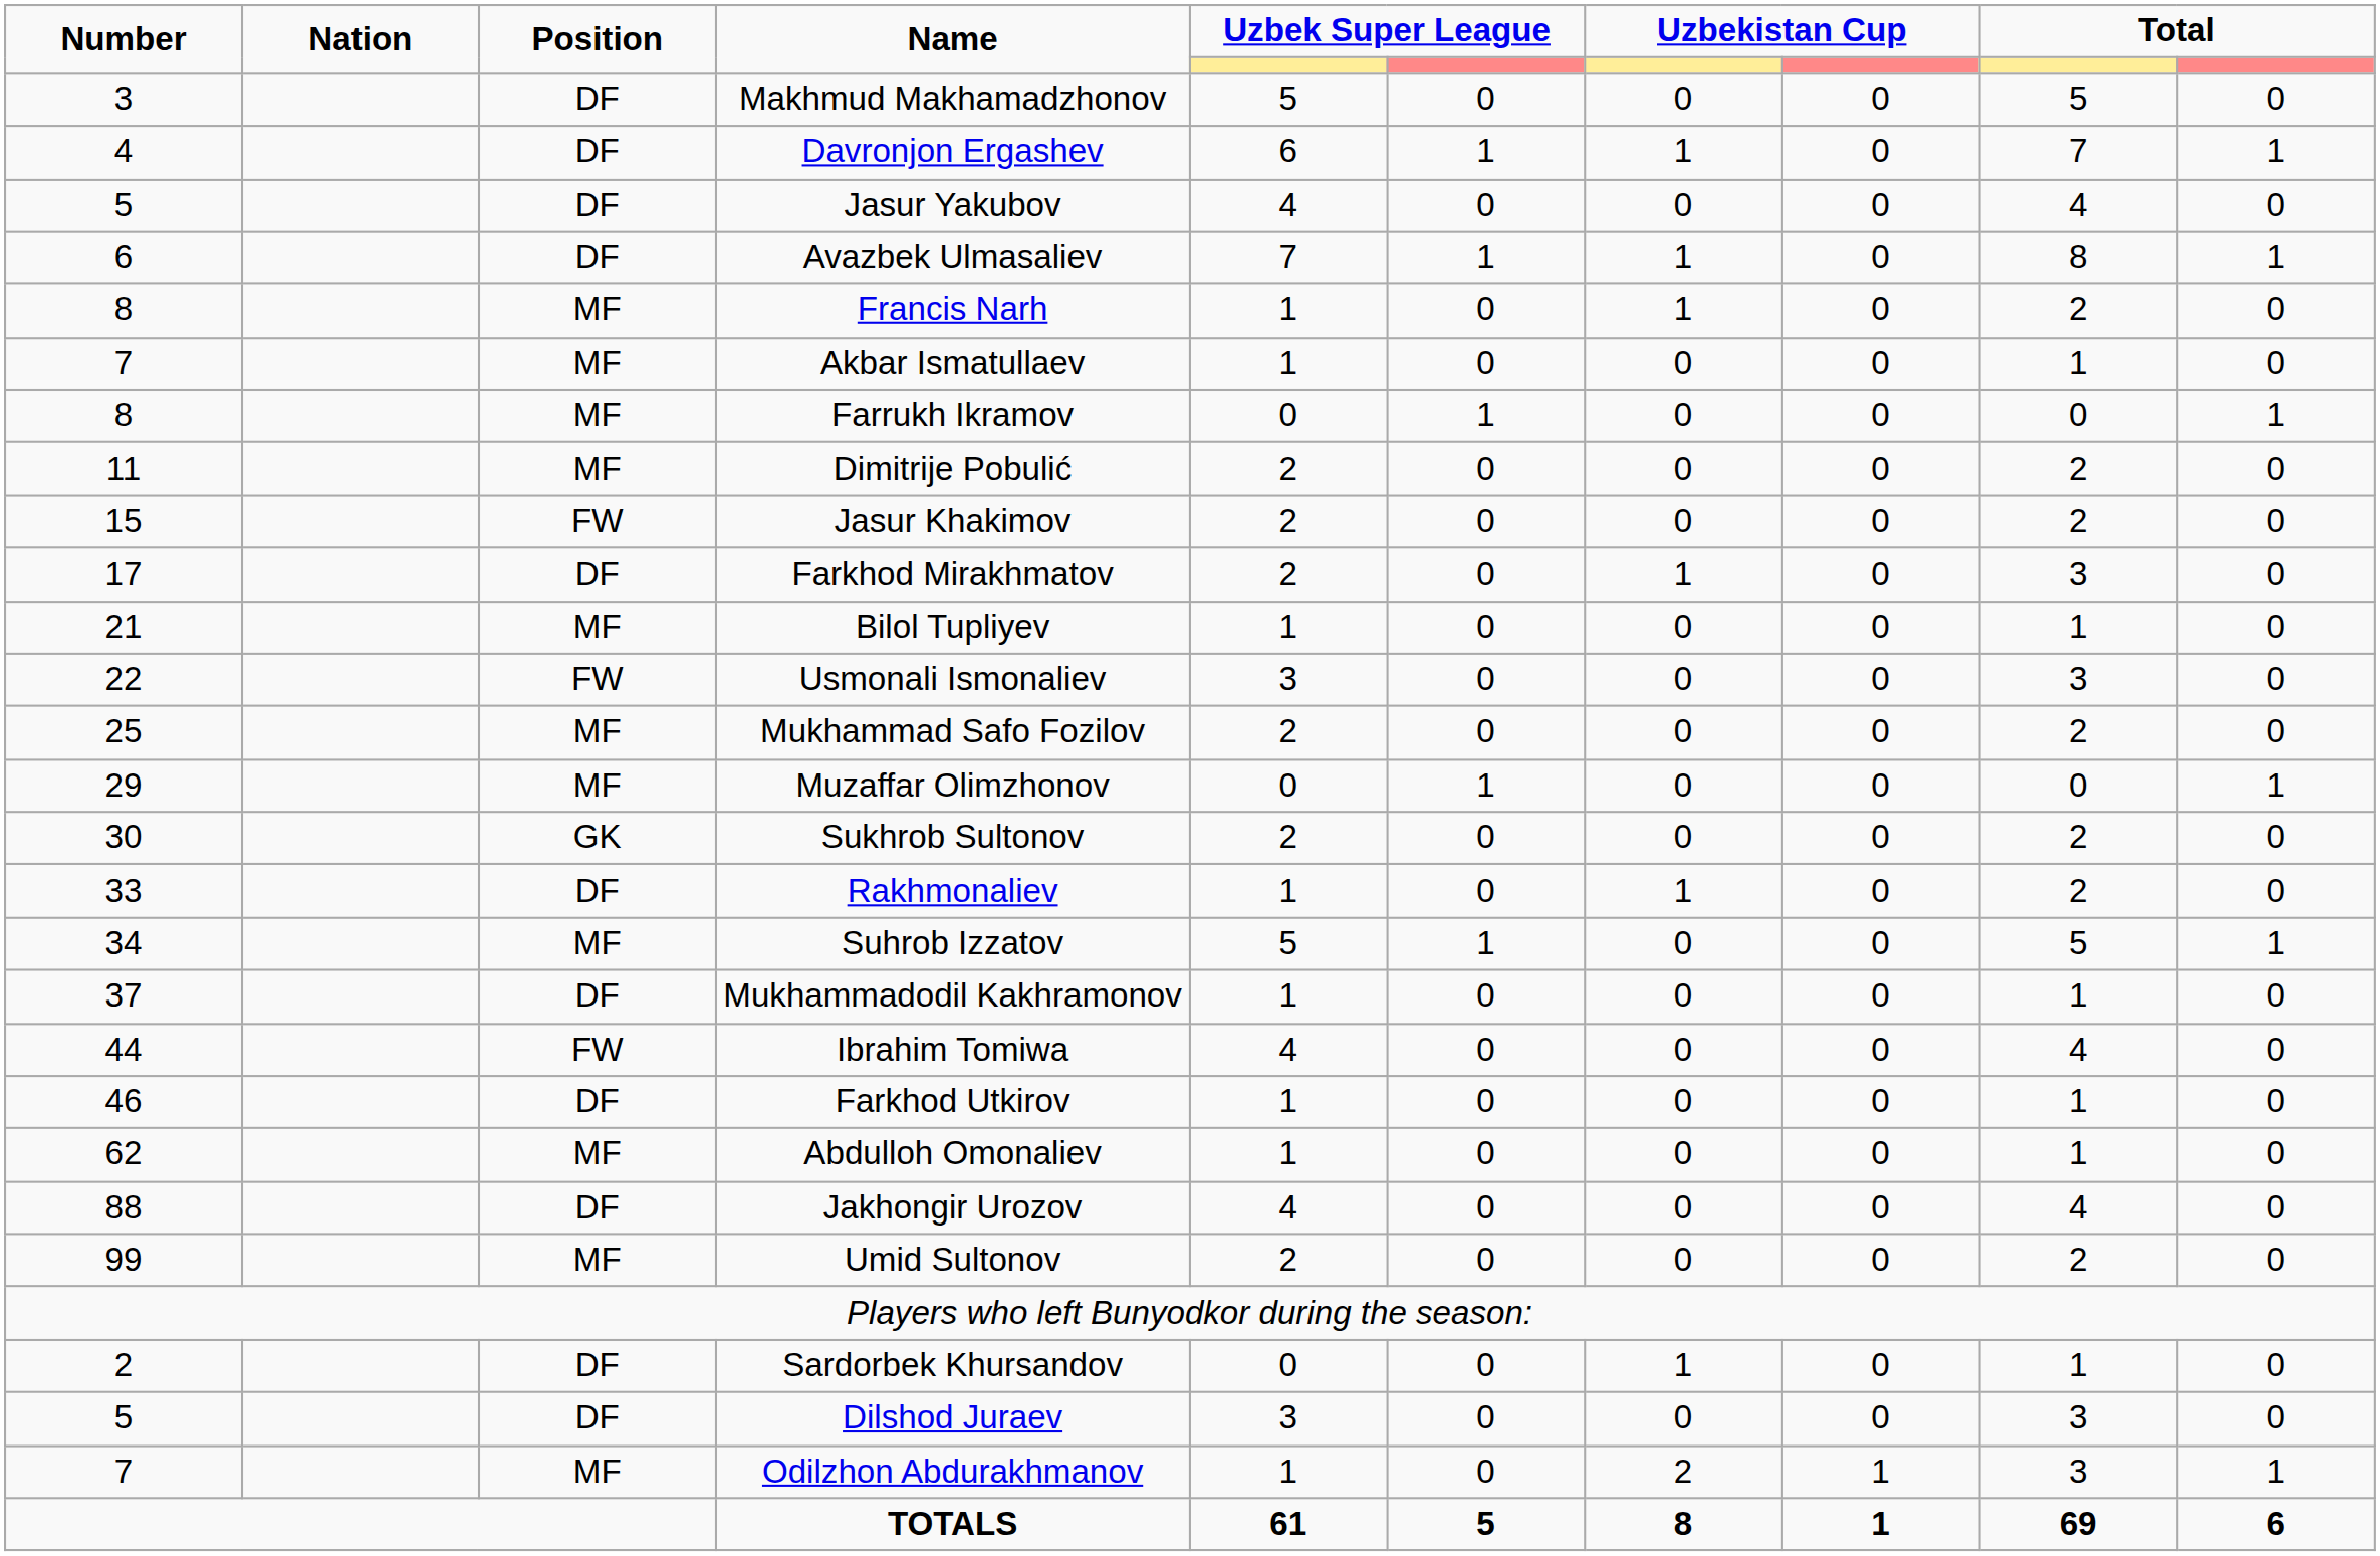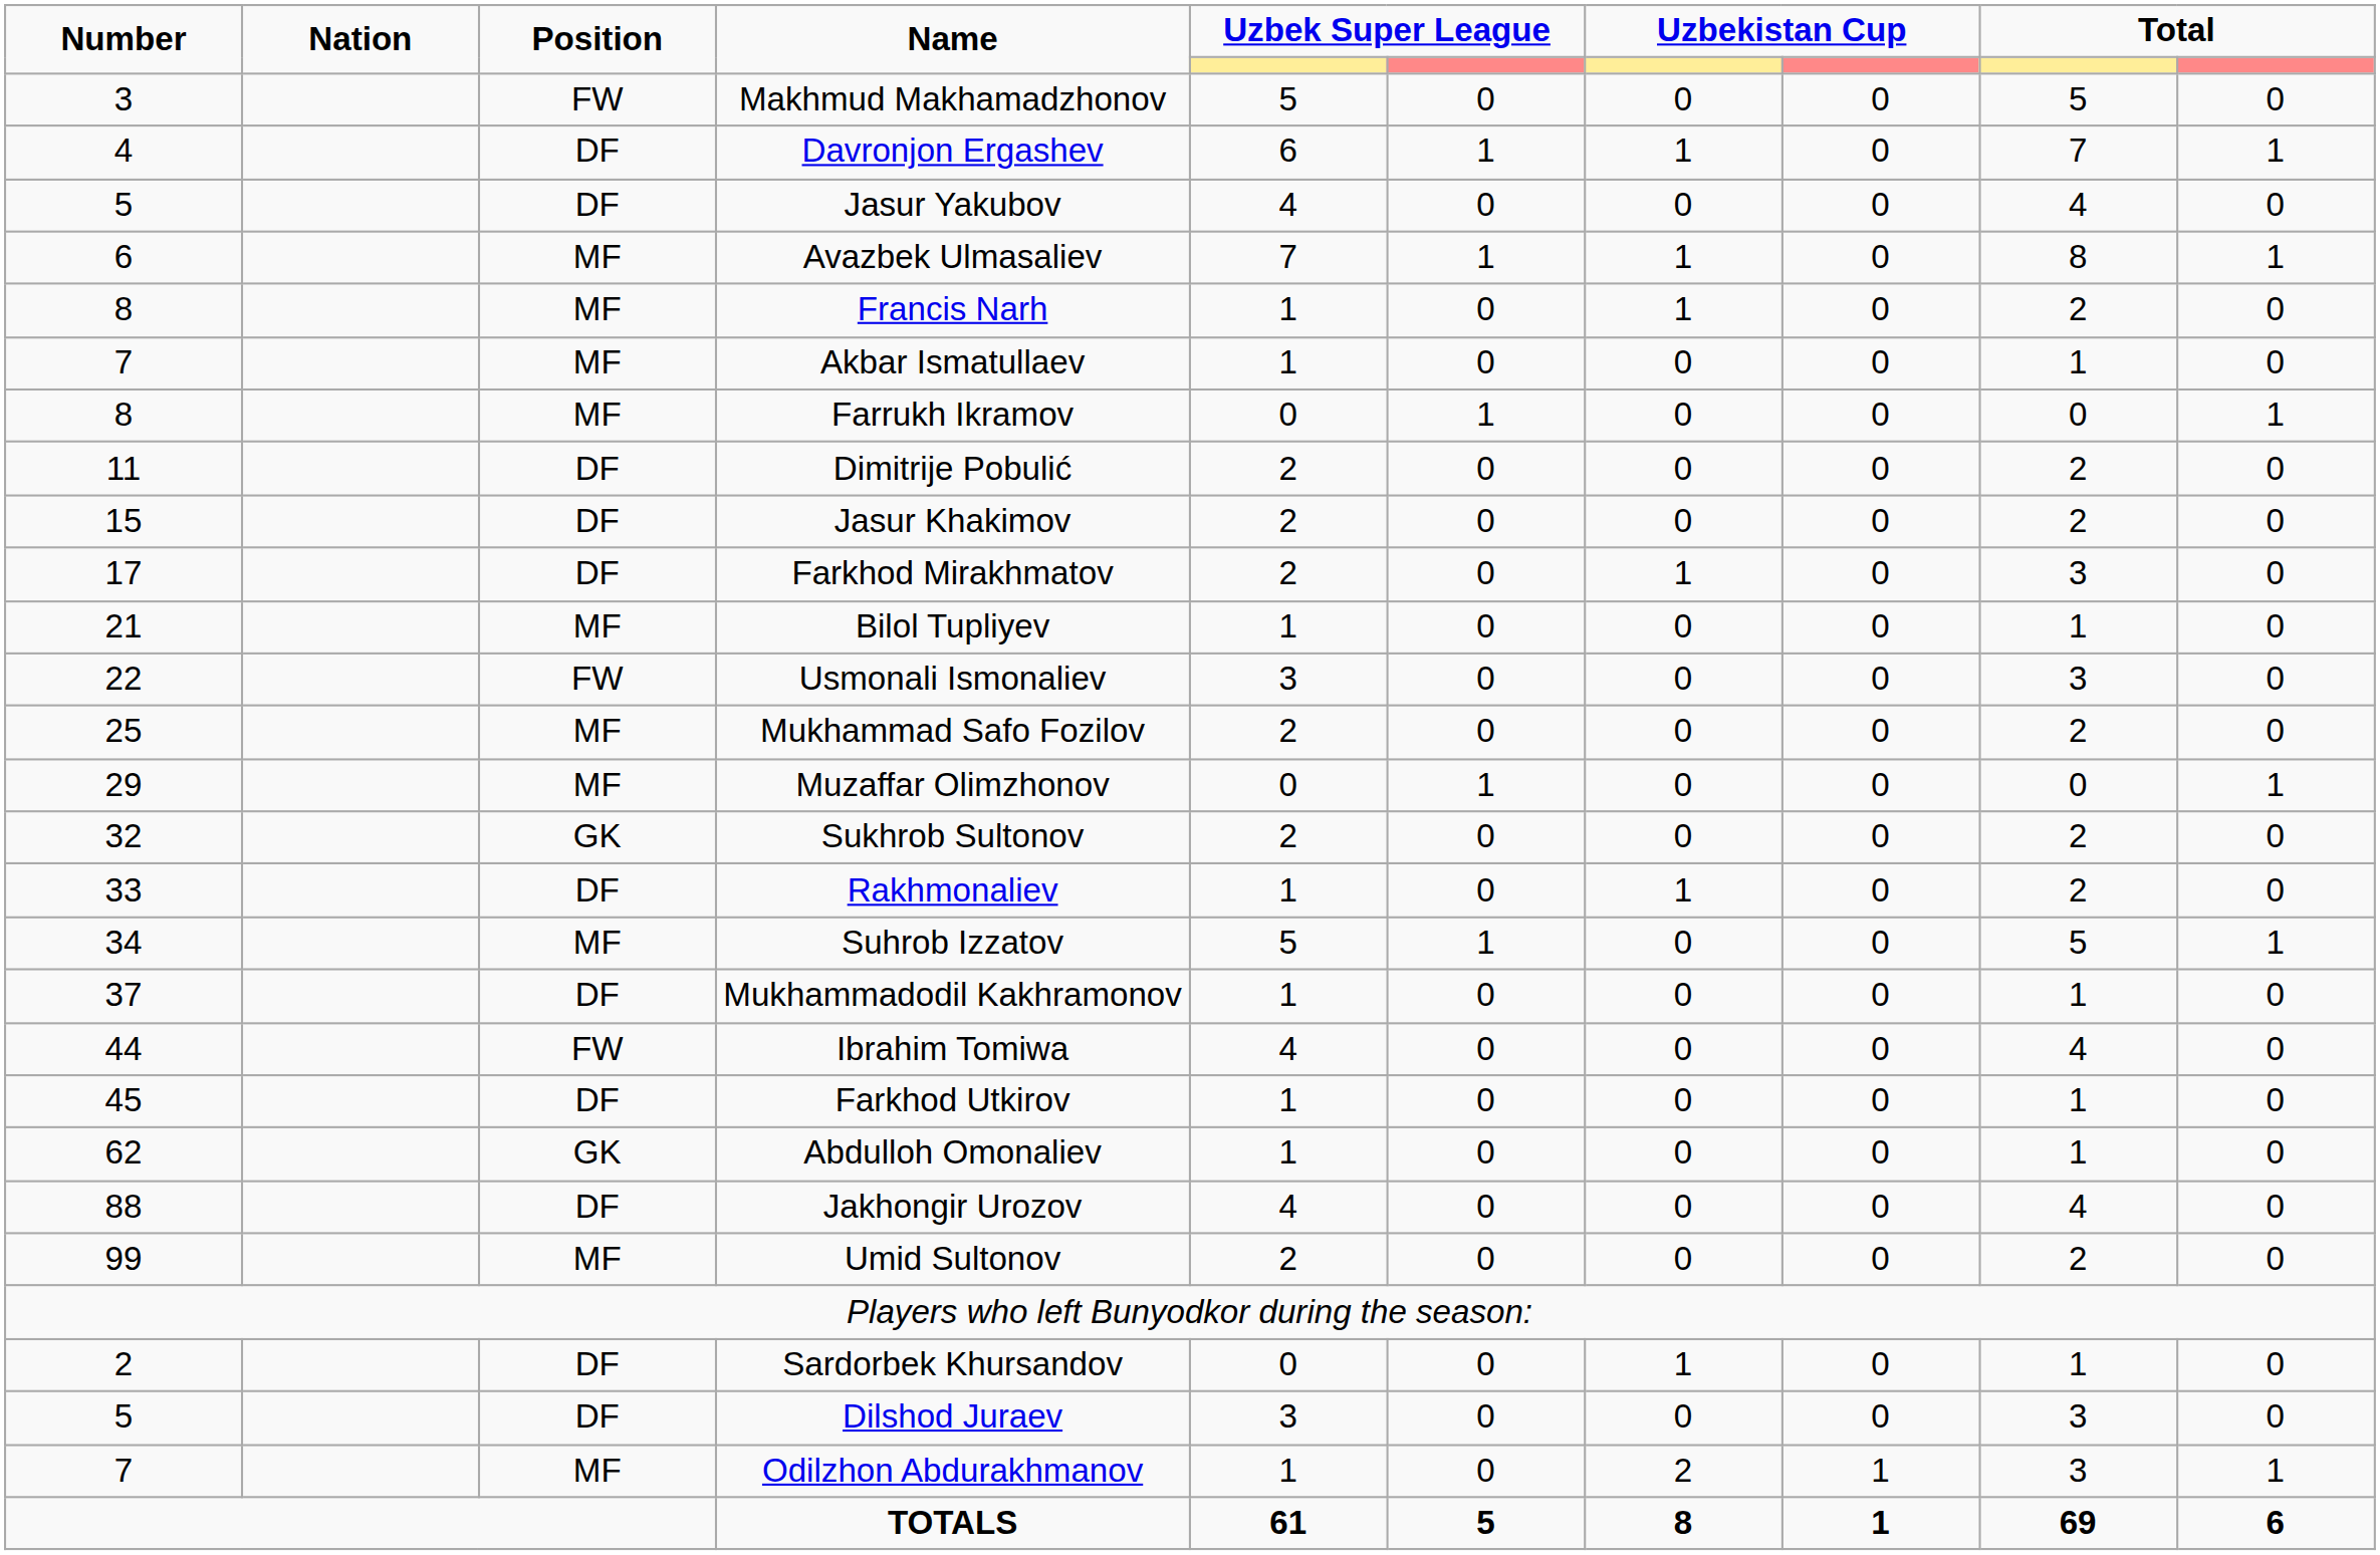 <table class="wikitable" style="font-size: 100%; text-align: center;">
 <tr>
 <td rowspan="2" width="10%" align="center"><strong>Number</strong></td>
 <td rowspan="2" width="10%" align="center"><strong>Nation</strong></td>
 <td rowspan="2" width="10%" align="center"><strong>Position</strong></td>
 <td rowspan="2" width="20%" align="center"><strong>Name</strong></td>
 <td colspan="2" align="center"><strong><a href='#'>Uzbek Super League</a></strong></td>
 <td colspan="2" align="center"><strong><a href='#'>Uzbekistan Cup</a></strong></td>
 <td colspan="2" align="center"><strong>Total</strong></td>
 </tr>
 <tr>
 <th width=80 style="background: #FFEE99"></th>
 <th width=80 style="background: #FF8888"></th>
 <th width=80 style="background: #FFEE99"></th>
 <th width=80 style="background: #FF8888"></th>
 <th width=80 style="background: #FFEE99"></th>
 <th width=80 style="background: #FF8888"></th>
 </tr>
 <tr>
 <td>3</td>
 <td></td>
-<td>DF</td>
+<td>FW</td>
 <td>Makhmud Makhamadzhonov</td>
 <td>5</td>
 <td>0</td>
 <td>0</td>
 <td>0</td>
 <td>5</td>
 <td>0</td>
 </tr>
 <tr>
 <td>4</td>
 <td></td>
 <td>DF</td>
 <td><a href='#'>Davronjon Ergashev</a></td>
 <td>6</td>
 <td>1</td>
 <td>1</td>
 <td>0</td>
 <td>7</td>
 <td>1</td>
 </tr>
 <tr>
 <td>5</td>
 <td></td>
 <td>DF</td>
 <td>Jasur Yakubov</td>
 <td>4</td>
 <td>0</td>
 <td>0</td>
 <td>0</td>
 <td>4</td>
 <td>0</td>
 </tr>
 <tr>
 <td>6</td>
 <td></td>
-<td>DF</td>
+<td>MF</td>
 <td>Avazbek Ulmasaliev</td>
 <td>7</td>
 <td>1</td>
 <td>1</td>
 <td>0</td>
 <td>8</td>
 <td>1</td>
 </tr>
 <tr>
 <td>8</td>
 <td></td>
 <td>MF</td>
 <td><a href='#'>Francis Narh</a></td>
 <td>1</td>
 <td>0</td>
 <td>1</td>
 <td>0</td>
 <td>2</td>
 <td>0</td>
 </tr>
 <tr>
 <td>7</td>
 <td></td>
 <td>MF</td>
 <td>Akbar Ismatullaev</td>
 <td>1</td>
 <td>0</td>
 <td>0</td>
 <td>0</td>
 <td>1</td>
 <td>0</td>
 </tr>
 <tr>
 <td>8</td>
 <td></td>
 <td>MF</td>
 <td>Farrukh Ikramov</td>
 <td>0</td>
 <td>1</td>
 <td>0</td>
 <td>0</td>
 <td>0</td>
 <td>1</td>
 </tr>
 <tr>
 <td>11</td>
 <td></td>
-<td>MF</td>
+<td>DF</td>
 <td>Dimitrije Pobulić</td>
 <td>2</td>
 <td>0</td>
 <td>0</td>
 <td>0</td>
 <td>2</td>
 <td>0</td>
 </tr>
 <tr>
 <td>15</td>
 <td></td>
-<td>FW</td>
+<td>DF</td>
 <td>Jasur Khakimov</td>
 <td>2</td>
 <td>0</td>
 <td>0</td>
 <td>0</td>
 <td>2</td>
 <td>0</td>
 </tr>
 <tr>
 <td>17</td>
 <td></td>
 <td>DF</td>
 <td>Farkhod Mirakhmatov</td>
 <td>2</td>
 <td>0</td>
 <td>1</td>
 <td>0</td>
 <td>3</td>
 <td>0</td>
 </tr>
 <tr>
 <td>21</td>
 <td></td>
 <td>MF</td>
 <td>Bilol Tupliyev</td>
 <td>1</td>
 <td>0</td>
 <td>0</td>
 <td>0</td>
 <td>1</td>
 <td>0</td>
 </tr>
 <tr>
 <td>22</td>
 <td></td>
 <td>FW</td>
 <td>Usmonali Ismonaliev</td>
 <td>3</td>
 <td>0</td>
 <td>0</td>
 <td>0</td>
 <td>3</td>
 <td>0</td>
 </tr>
 <tr>
 <td>25</td>
 <td></td>
 <td>MF</td>
 <td>Mukhammad Safo Fozilov</td>
 <td>2</td>
 <td>0</td>
 <td>0</td>
 <td>0</td>
 <td>2</td>
 <td>0</td>
 </tr>
 <tr>
 <td>29</td>
 <td></td>
 <td>MF</td>
 <td>Muzaffar Olimzhonov</td>
 <td>0</td>
 <td>1</td>
 <td>0</td>
 <td>0</td>
 <td>0</td>
 <td>1</td>
 </tr>
 <tr>
-<td>30</td>
+<td>32</td>
 <td></td>
 <td>GK</td>
 <td>Sukhrob Sultonov</td>
 <td>2</td>
 <td>0</td>
 <td>0</td>
 <td>0</td>
 <td>2</td>
 <td>0</td>
 </tr>
 <tr>
 <td>33</td>
 <td></td>
 <td>DF</td>
 <td><a href='#'>Rakhmonaliev</a></td>
 <td>1</td>
 <td>0</td>
 <td>1</td>
 <td>0</td>
 <td>2</td>
 <td>0</td>
 </tr>
 <tr>
 <td>34</td>
 <td></td>
 <td>MF</td>
 <td>Suhrob Izzatov</td>
 <td>5</td>
 <td>1</td>
 <td>0</td>
 <td>0</td>
 <td>5</td>
 <td>1</td>
 </tr>
 <tr>
 <td>37</td>
 <td></td>
 <td>DF</td>
 <td>Mukhammadodil Kakhramonov</td>
 <td>1</td>
 <td>0</td>
 <td>0</td>
 <td>0</td>
 <td>1</td>
 <td>0</td>
 </tr>
 <tr>
 <td>44</td>
 <td></td>
 <td>FW</td>
 <td>Ibrahim Tomiwa</td>
 <td>4</td>
 <td>0</td>
 <td>0</td>
 <td>0</td>
 <td>4</td>
 <td>0</td>
 </tr>
 <tr>
-<td>46</td>
+<td>45</td>
 <td></td>
 <td>DF</td>
 <td>Farkhod Utkirov</td>
 <td>1</td>
 <td>0</td>
 <td>0</td>
 <td>0</td>
 <td>1</td>
 <td>0</td>
 </tr>
 <tr>
 <td>62</td>
 <td></td>
-<td>MF</td>
+<td>GK</td>
 <td>Abdulloh Omonaliev</td>
 <td>1</td>
 <td>0</td>
 <td>0</td>
 <td>0</td>
 <td>1</td>
 <td>0</td>
 </tr>
 <tr>
 <td>88</td>
 <td></td>
 <td>DF</td>
 <td>Jakhongir Urozov</td>
 <td>4</td>
 <td>0</td>
 <td>0</td>
 <td>0</td>
 <td>4</td>
 <td>0</td>
 </tr>
 <tr>
 <td>99</td>
 <td></td>
 <td>MF</td>
 <td>Umid Sultonov</td>
 <td>2</td>
 <td>0</td>
 <td>0</td>
 <td>0</td>
 <td>2</td>
 <td>0</td>
 </tr>
 <tr>
 <td colspan="14"><em>Players who left Bunyodkor during the season:</em></td>
 </tr>
 <tr>
 <td>2</td>
 <td></td>
 <td>DF</td>
 <td>Sardorbek Khursandov</td>
 <td>0</td>
 <td>0</td>
 <td>1</td>
 <td>0</td>
 <td>1</td>
 <td>0</td>
 </tr>
 <tr>
 <td>5</td>
 <td></td>
 <td>DF</td>
 <td><a href='#'>Dilshod Juraev</a></td>
 <td>3</td>
 <td>0</td>
 <td>0</td>
 <td>0</td>
 <td>3</td>
 <td>0</td>
 </tr>
 <tr>
 <td>7</td>
 <td></td>
 <td>MF</td>
 <td><a href='#'>Odilzhon Abdurakhmanov</a></td>
 <td>1</td>
 <td>0</td>
 <td>2</td>
 <td>1</td>
 <td>3</td>
 <td>1</td>
 </tr>
 <tr>
 <td colspan="3"></td>
 <td><strong>TOTALS</strong></td>
 <td><strong>61</strong></td>
 <td><strong>5</strong></td>
 <td><strong>8</strong></td>
 <td><strong>1</strong></td>
 <td><strong>69</strong></td>
 <td><strong>6</strong></td>
 </tr>
 </table>
